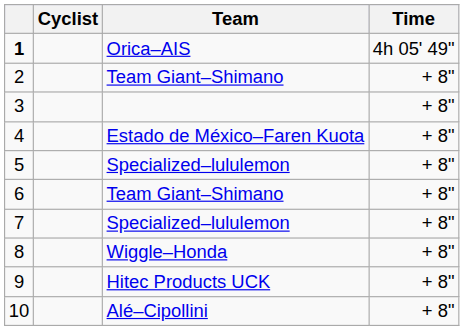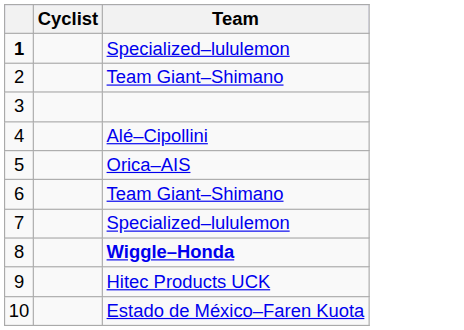 <table class="wikitable">
 <tr style="background:#ccccff;">
 <th></th>
 <th>Cyclist</th>
 <th>Team</th>
-<th>Time</th>
 </tr>
 <tr>
 <td align=center><strong>1</strong></td>
 <td></td>
-<td><a href='#'>Orica–AIS</a></td>
-<td align=right>4h 05' 49"</td>
+<td><a href='#'>Specialized–lululemon</a></td>
 </tr>
 <tr>
 <td align=center>2</td>
 <td></td>
 <td><a href='#'>Team Giant–Shimano</a></td>
-<td align=right>+ 8"</td>
 </tr>
 <tr>
 <td align=center>3</td>
 <td></td>
 <td></td>
-<td align=right>+ 8"</td>
 </tr>
 <tr>
 <td align=center>4</td>
 <td></td>
-<td><a href='#'>Estado de México–Faren Kuota</a></td>
-<td align=right>+ 8"</td>
+<td><a href='#'>Alé–Cipollini</a></td>
 </tr>
 <tr>
 <td align=center>5</td>
 <td></td>
-<td><a href='#'>Specialized–lululemon</a></td>
-<td align=right>+ 8"</td>
+<td><a href='#'>Orica–AIS</a></td>
 </tr>
 <tr>
 <td align=center>6</td>
 <td></td>
 <td><a href='#'>Team Giant–Shimano</a></td>
-<td align=right>+ 8"</td>
 </tr>
 <tr>
 <td align=center>7</td>
 <td></td>
 <td><a href='#'>Specialized–lululemon</a></td>
-<td align=right>+ 8"</td>
 </tr>
 <tr>
 <td align=center>8</td>
 <td></td>
-<td><a href='#'>Wiggle–Honda</a></td>
-<td align=right>+ 8"</td>
+<td><strong><a href='#'>Wiggle–Honda</a></strong></td>
 </tr>
 <tr>
 <td align=center>9</td>
 <td></td>
 <td><a href='#'>Hitec Products UCK</a></td>
-<td align=right>+ 8"</td>
 </tr>
 <tr>
 <td align=center>10</td>
 <td></td>
-<td><a href='#'>Alé–Cipollini</a></td>
-<td align=right>+ 8"</td>
+<td><a href='#'>Estado de México–Faren Kuota</a></td>
 </tr>
 </table>
